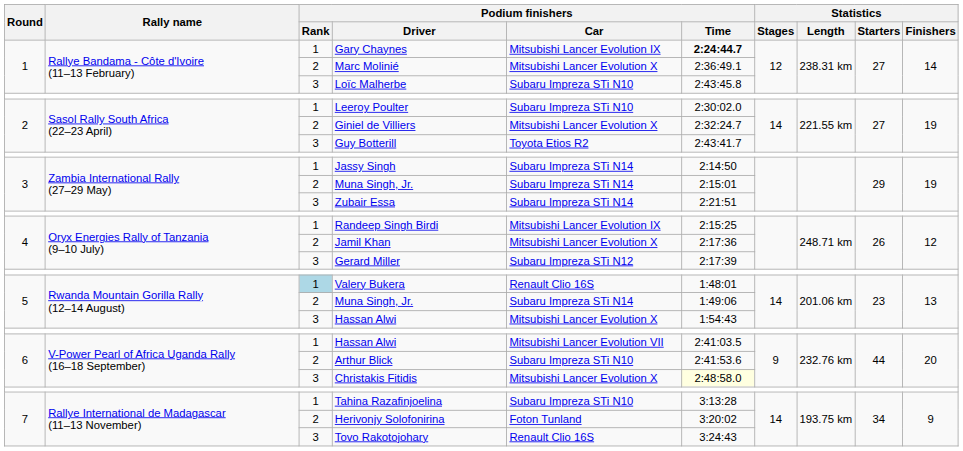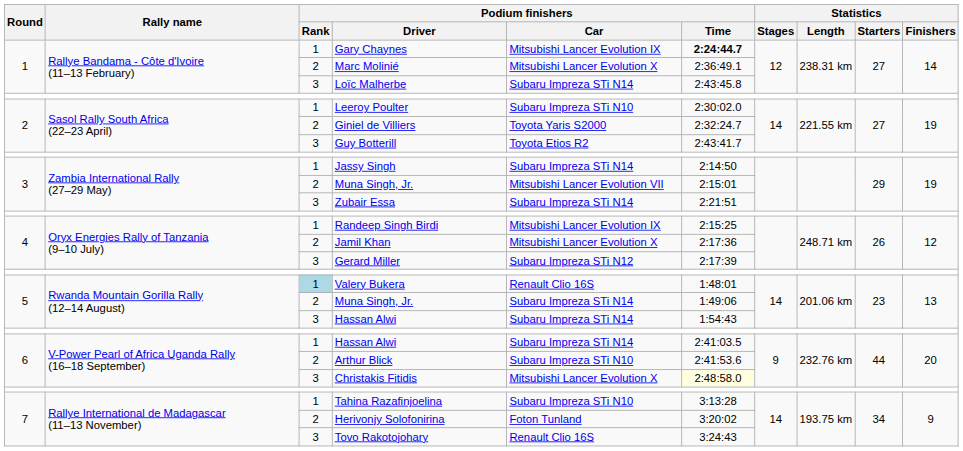 <table class="wikitable" style="font-size:85%;">
 <tr>
 <th rowspan=2>Round</th>
 <th style="width:22em" rowspan=2>Rally name</th>
 <th colspan=4>Podium finishers</th>
 <th colspan=4>Statistics</th>
 </tr>
 <tr>
 <th>Rank</th>
 <th style="width:15em">Driver</th>
 <th style="width:15em">Car</th>
 <th style="width:6em">Time</th>
 <th>Stages</th>
 <th>Length</th>
 <th>Starters</th>
 <th>Finishers</th>
 </tr>
 <tr>
 <td rowspan=3 align=center>1</td>
 <td rowspan=3> <a href='#'>Rallye Bandama - Côte d'Ivoire</a><br>(11–13 February)</td>
 <td align=center>1</td>
 <td> <a href='#'>Gary Chaynes</a></td>
 <td><a href='#'>Mitsubishi Lancer Evolution IX</a></td>
 <td align=center><strong>2:24:44.7</strong></td>
 <td rowspan=3 align=center>12</td>
 <td rowspan=3 align=center>238.31 km</td>
 <td rowspan=3 align=center>27</td>
 <td rowspan=3 align=center>14</td>
 </tr>
 <tr>
 <td align=center>2</td>
 <td> <a href='#'>Marc Molinié</a></td>
 <td><a href='#'>Mitsubishi Lancer Evolution X</a></td>
 <td align=center>2:36:49.1</td>
 </tr>
 <tr>
 <td align=center>3</td>
 <td> <a href='#'>Loïc Malherbe</a></td>
-<td><a href='#'>Subaru Impreza STi N10</a></td>
+<td><a href='#'>Subaru Impreza STi N14</a></td>
 <td align=center>2:43:45.8</td>
 </tr>
 <tr style="background:white;">
 <td colspan="10"></td>
 </tr>
 <tr>
 <td rowspan=3 align=center>2</td>
 <td rowspan=3> <a href='#'>Sasol Rally South Africa</a><br>(22–23 April)</td>
 <td align=center>1</td>
 <td> <a href='#'>Leeroy Poulter</a></td>
 <td><a href='#'>Subaru Impreza STi N10</a></td>
 <td align=center>2:30:02.0</td>
 <td rowspan=3 align=center>14</td>
 <td rowspan=3 align=center>221.55 km</td>
 <td rowspan=3 align=center>27</td>
 <td rowspan=3 align=center>19</td>
 </tr>
 <tr>
 <td align=center>2</td>
 <td> <a href='#'>Giniel de Villiers</a></td>
-<td><a href='#'>Mitsubishi Lancer Evolution X</a></td>
+<td><a href='#'>Toyota Yaris S2000</a></td>
 <td align=center>2:32:24.7</td>
 </tr>
 <tr>
 <td align=center>3</td>
 <td> <a href='#'>Guy Botterill</a></td>
 <td><a href='#'>Toyota Etios R2</a></td>
 <td align=center>2:43:41.7</td>
 </tr>
 <tr style="background:white;">
 <td colspan="12"></td>
 </tr>
 <tr>
 <td rowspan=3 align=center>3</td>
 <td rowspan=3> <a href='#'>Zambia International Rally</a><br>(27–29 May)</td>
 <td align=center>1</td>
 <td> <a href='#'>Jassy Singh</a></td>
 <td><a href='#'>Subaru Impreza STi N14</a></td>
 <td align=center>2:14:50</td>
 <td rowspan=3 align=center></td>
 <td rowspan=3 align=center></td>
 <td rowspan=3 align=center>29</td>
 <td rowspan=3 align=center>19</td>
 </tr>
 <tr>
 <td align=center>2</td>
 <td> <a href='#'>Muna Singh, Jr.</a></td>
-<td><a href='#'>Subaru Impreza STi N14</a></td>
+<td><a href='#'>Mitsubishi Lancer Evolution VII</a></td>
 <td align=center>2:15:01</td>
 </tr>
 <tr>
 <td align=center>3</td>
 <td> <a href='#'>Zubair Essa</a></td>
 <td><a href='#'>Subaru Impreza STi N14</a></td>
 <td align=center>2:21:51</td>
 </tr>
 <tr style="background:white;">
 <td colspan="12"></td>
 </tr>
 <tr>
 <td rowspan=3 align=center>4</td>
 <td rowspan=3> <a href='#'>Oryx Energies Rally of Tanzania</a><br>(9–10 July)</td>
 <td align=center>1</td>
 <td> <a href='#'>Randeep Singh Birdi</a></td>
 <td><a href='#'>Mitsubishi Lancer Evolution IX</a></td>
 <td align=center>2:15:25</td>
 <td rowspan=3 align=center></td>
 <td rowspan=3 align=center>248.71 km</td>
 <td rowspan=3 align=center>26</td>
 <td rowspan=3 align=center>12</td>
 </tr>
 <tr>
 <td align=center>2</td>
 <td> <a href='#'>Jamil Khan</a></td>
 <td><a href='#'>Mitsubishi Lancer Evolution X</a></td>
 <td align=center>2:17:36</td>
 </tr>
 <tr>
 <td align=center>3</td>
 <td> <a href='#'>Gerard Miller</a></td>
 <td><a href='#'>Subaru Impreza STi N12</a></td>
 <td align=center>2:17:39</td>
 </tr>
 <tr style="background:white;">
 <td colspan="12"></td>
 </tr>
 <tr>
 <td rowspan=3 align=center>5</td>
 <td rowspan=3> <a href='#'>Rwanda Mountain Gorilla Rally</a><br>(12–14 August)</td>
 <td align=center style="background: lightblue;">1</td>
 <td> <a href='#'>Valery Bukera</a></td>
 <td><a href='#'>Renault Clio 16S</a></td>
 <td align=center>1:48:01</td>
 <td rowspan=3 align=center>14</td>
 <td rowspan=3 align=center>201.06 km</td>
 <td rowspan=3 align=center>23</td>
 <td rowspan=3 align=center>13</td>
 </tr>
 <tr>
 <td align=center>2</td>
 <td> <a href='#'>Muna Singh, Jr.</a></td>
 <td><a href='#'>Subaru Impreza STi N14</a></td>
 <td align=center>1:49:06</td>
 </tr>
 <tr>
 <td align=center>3</td>
 <td> <a href='#'>Hassan Alwi</a></td>
-<td><a href='#'>Mitsubishi Lancer Evolution X</a></td>
+<td><a href='#'>Subaru Impreza STi N14</a></td>
 <td align=center>1:54:43</td>
 </tr>
 <tr style="background:white;">
 <td colspan="12"></td>
 </tr>
 <tr>
 <td rowspan=3 align=center>6</td>
 <td rowspan=3> <a href='#'>V-Power Pearl of Africa Uganda Rally</a><br>(16–18 September)</td>
 <td align=center>1</td>
 <td> <a href='#'>Hassan Alwi</a></td>
-<td><a href='#'>Mitsubishi Lancer Evolution VII</a></td>
+<td><a href='#'>Subaru Impreza STi N14</a></td>
 <td align=center>2:41:03.5</td>
 <td rowspan=3 align=center>9</td>
 <td rowspan=3 align=center>232.76 km</td>
 <td rowspan=3 align=center>44</td>
 <td rowspan=3 align=center>20</td>
 </tr>
 <tr>
 <td align=center>2</td>
 <td> <a href='#'>Arthur Blick</a></td>
 <td><a href='#'>Subaru Impreza STi N10</a></td>
 <td align=center>2:41:53.6</td>
 </tr>
 <tr>
 <td align=center>3</td>
 <td> <a href='#'>Christakis Fitidis</a></td>
 <td><a href='#'>Mitsubishi Lancer Evolution X</a></td>
 <td align=center style="background: lightyellow;">2:48:58.0</td>
 </tr>
 <tr style="background:white;">
 <td colspan="12"></td>
 </tr>
 <tr>
 <td rowspan=3 align=center>7</td>
 <td rowspan=3> <a href='#'>Rallye International de Madagascar</a><br>(11–13 November)</td>
 <td align=center>1</td>
 <td> <a href='#'>Tahina Razafinjoelina</a></td>
 <td><a href='#'>Subaru Impreza STi N10</a></td>
 <td align=center>3:13:28</td>
 <td rowspan=3 align=center>14</td>
 <td rowspan=3 align=center>193.75 km</td>
 <td rowspan=3 align=center>34</td>
 <td rowspan=3 align=center>9</td>
 </tr>
 <tr>
 <td align=center>2</td>
 <td> <a href='#'>Herivonjy Solofonirina</a></td>
 <td><a href='#'>Foton Tunland</a></td>
 <td align=center>3:20:02</td>
 </tr>
 <tr>
 <td align=center>3</td>
 <td> <a href='#'>Tovo Rakotojohary</a></td>
 <td><a href='#'>Renault Clio 16S</a></td>
 <td align=center>3:24:43</td>
 </tr>
 </table>
